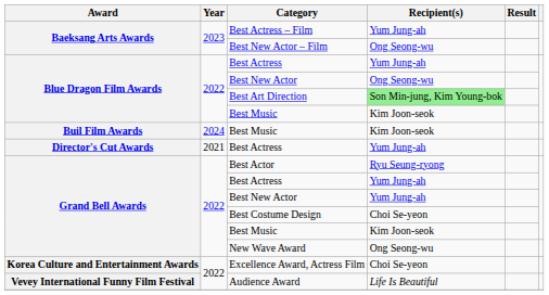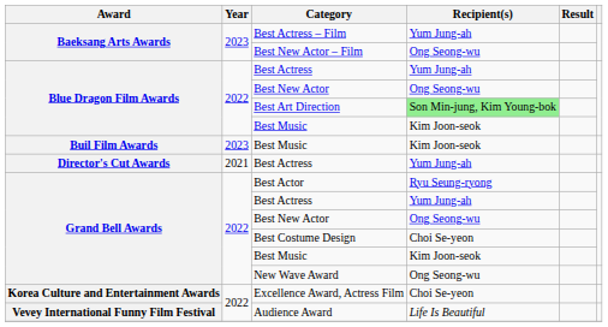 <table class="wikitable sortable plainrowheaders">
 <tr>
 <th scope="col">Award</th>
 <th scope="col">Year</th>
 <th scope="col">Category</th>
 <th scope="col">Recipient(s)</th>
 <th scope="col">Result</th>
 <th scope="col" class="unsortable"></th>
 </tr>
 <tr>
 <th scope="row" rowspan=2><a href='#'>Baeksang Arts Awards</a></th>
 <td style="text-align:center" rowspan=2><a href='#'>2023</a></td>
 <td><a href='#'>Best Actress – Film</a></td>
 <td><a href='#'>Yum Jung-ah</a></td>
 <td></td>
 <td style="text-align: center;" rowspan=2></td>
 </tr>
 <tr>
 <td><a href='#'>Best New Actor – Film</a></td>
 <td><a href='#'>Ong Seong-wu</a></td>
 <td></td>
 </tr>
 <tr>
 <th scope="row" rowspan=4><a href='#'>Blue Dragon Film Awards</a></th>
 <td rowspan=4><a href='#'>2022</a></td>
 <td><a href='#'>Best Actress</a></td>
 <td><a href='#'>Yum Jung-ah</a></td>
 <td></td>
 <td rowspan="4" style="text-align: center;"></td>
 </tr>
 <tr>
 <td><a href='#'>Best New Actor</a></td>
 <td><a href='#'>Ong Seong-wu</a></td>
 <td></td>
 </tr>
 <tr>
 <td><a href='#'>Best Art Direction</a></td>
 <td style="background: lightgreen;">Son Min-jung, Kim Young-bok</td>
 <td></td>
 </tr>
 <tr>
 <td><a href='#'>Best Music</a></td>
 <td>Kim Joon-seok</td>
 <td></td>
 </tr>
 <tr>
 <th scope="row" rowspan="1"><a href='#'>Buil Film Awards</a></th>
-<td rowspan="1"><a href='#'>2024</a></td>
+<td rowspan="1"><a href='#'>2023</a></td>
 <td>Best Music</td>
 <td>Kim Joon-seok</td>
 <td></td>
 <td style="text-align: center;"></td>
 </tr>
 <tr>
 <th scope="row"><a href='#'>Director's Cut Awards</a></th>
 <td>2021</td>
 <td>Best Actress</td>
 <td><a href='#'>Yum Jung-ah</a></td>
 <td></td>
 <td style="text-align: center;"></td>
 </tr>
 <tr>
 <th scope="row" rowspan=6><a href='#'>Grand Bell Awards</a></th>
 <td rowspan=6><a href='#'>2022</a></td>
 <td>Best Actor</td>
 <td><a href='#'>Ryu Seung-ryong</a></td>
 <td></td>
 <td rowspan="5" style="text-align: center;"></td>
 </tr>
 <tr>
 <td>Best Actress</td>
 <td><a href='#'>Yum Jung-ah</a></td>
 <td></td>
 </tr>
 <tr>
 <td>Best New Actor</td>
-<td><a href='#'>Yum Jung-ah</a></td>
+<td><a href='#'>Ong Seong-wu</a></td>
 <td></td>
 </tr>
 <tr>
 <td>Best Costume Design</td>
 <td>Choi Se-yeon</td>
 <td></td>
 </tr>
 <tr>
 <td>Best Music</td>
 <td>Kim Joon-seok</td>
 <td></td>
 </tr>
 <tr>
 <td>New Wave Award</td>
 <td>Ong Seong-wu</td>
 <td></td>
 <td style="text-align:center"></td>
 </tr>
 <tr>
 <th scope="row">Korea Culture and Entertainment Awards</th>
 <td rowspan=2>2022</td>
 <td>Excellence Award, Actress Film</td>
 <td>Choi Se-yeon</td>
 <td></td>
 <td style="text-align: center;"></td>
 </tr>
 <tr>
 <th scope="row">Vevey International Funny Film Festival</th>
 <td>Audience Award</td>
 <td><em>Life Is Beautiful</em></td>
 <td></td>
 <td style="text-align: center;"></td>
 </tr>
 <tr>
 </tr>
 </table>
